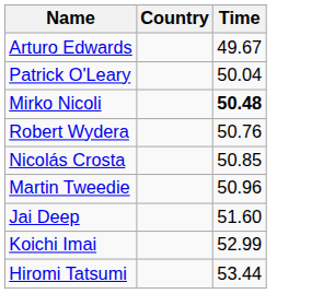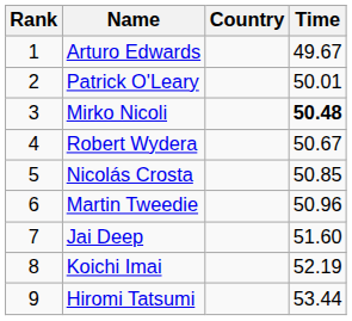 <table class="wikitable" style="text-align:center">
 <tr>
+<th>Rank</th>
 <th>Name</th>
 <th>Country</th>
 <th>Time</th>
 </tr>
 <tr>
+<td>1</td>
 <td align="left"><a href='#'>Arturo Edwards</a></td>
 <td align="left"></td>
 <td>49.67</td>
 </tr>
 <tr>
+<td>2</td>
 <td align="left"><a href='#'>Patrick O'Leary</a></td>
 <td align="left"></td>
-<td>50.04</td>
+<td>50.01</td>
 </tr>
 <tr>
+<td>3</td>
 <td align="left"><a href='#'>Mirko Nicoli</a></td>
 <td align="left"></td>
 <td><strong>50.48</strong></td>
 </tr>
 <tr>
+<td>4</td>
 <td align="left"><a href='#'>Robert Wydera</a></td>
 <td align="left"></td>
-<td>50.76</td>
+<td>50.67</td>
 </tr>
 <tr>
+<td>5</td>
 <td align="left"><a href='#'>Nicolás Crosta</a></td>
 <td align="left"></td>
 <td>50.85</td>
 </tr>
 <tr>
+<td>6</td>
 <td align="left"><a href='#'>Martin Tweedie</a></td>
 <td align="left"></td>
 <td>50.96</td>
 </tr>
 <tr>
+<td>7</td>
 <td align="left"><a href='#'>Jai Deep</a></td>
 <td align="left"></td>
 <td>51.60</td>
 </tr>
 <tr>
+<td>8</td>
 <td align="left"><a href='#'>Koichi Imai</a></td>
 <td align="left"></td>
-<td>52.99</td>
+<td>52.19</td>
 </tr>
 <tr>
+<td>9</td>
 <td align="left"><a href='#'>Hiromi Tatsumi</a></td>
 <td align="left"></td>
 <td>53.44</td>
 </tr>
 </table>
